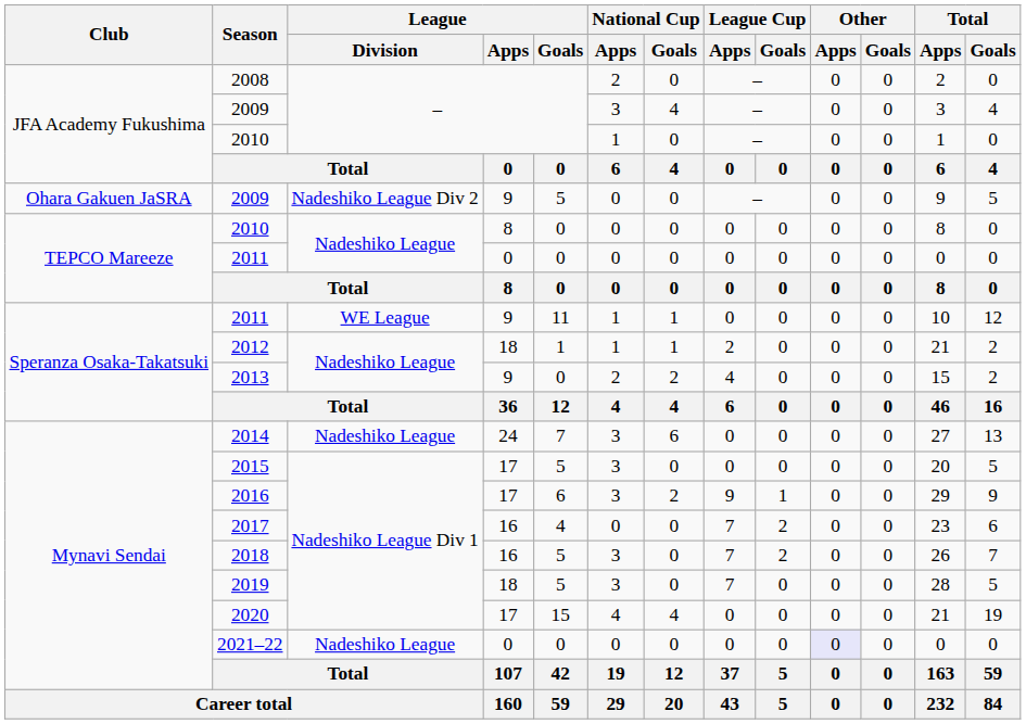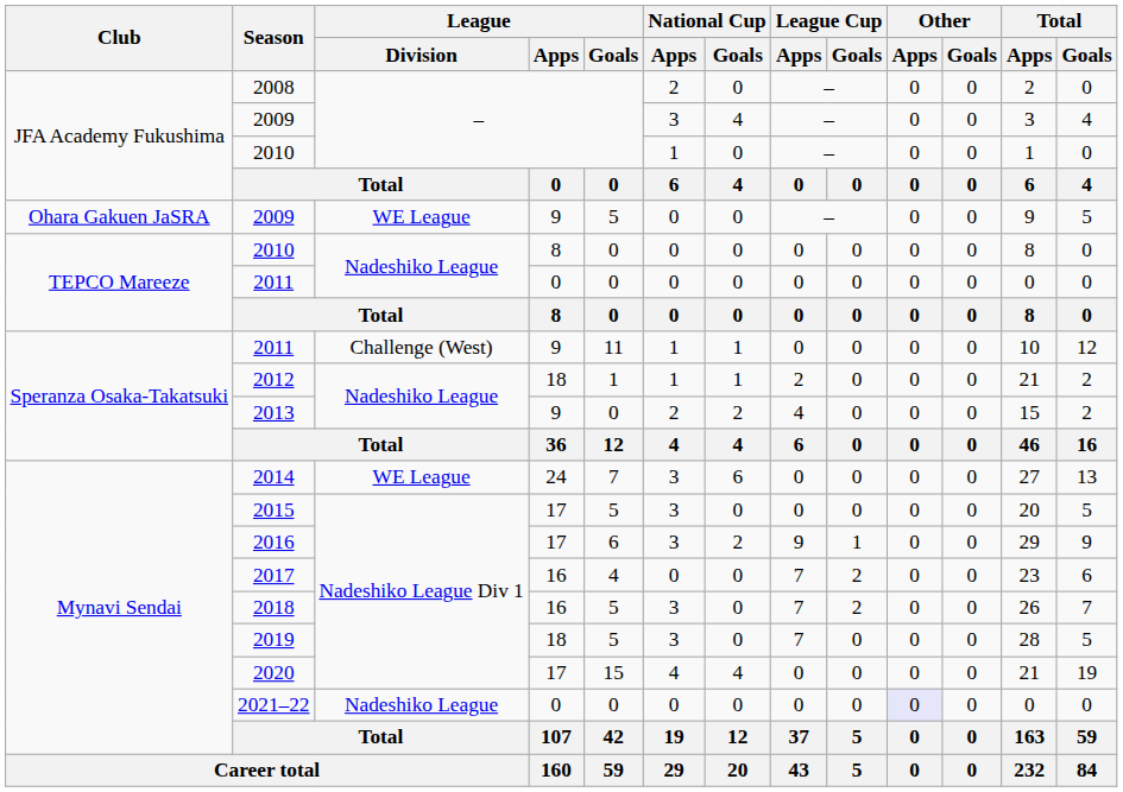 <table class="wikitable" style="text-align: center">
 <tr>
 <th rowspan="2">Club</th>
 <th rowspan="2">Season</th>
 <th colspan="3">League</th>
 <th colspan="2">National Cup</th>
 <th colspan="2">League Cup</th>
 <th colspan="2">Other</th>
 <th colspan="2">Total</th>
 </tr>
 <tr>
 <th>Division</th>
 <th>Apps</th>
 <th>Goals</th>
 <th>Apps</th>
 <th>Goals</th>
 <th>Apps</th>
 <th>Goals</th>
 <th>Apps</th>
 <th>Goals</th>
 <th>Apps</th>
 <th>Goals</th>
 </tr>
 <tr>
 <td rowspan="4">JFA Academy Fukushima</td>
 <td>2008</td>
 <td colspan="3" rowspan="3">–</td>
 <td>2</td>
 <td>0</td>
 <td colspan="2">–</td>
 <td>0</td>
 <td>0</td>
 <td>2</td>
 <td>0</td>
 </tr>
 <tr>
 <td>2009</td>
 <td>3</td>
 <td>4</td>
 <td colspan="2">–</td>
 <td>0</td>
 <td>0</td>
 <td>3</td>
 <td>4</td>
 </tr>
 <tr>
 <td>2010</td>
 <td>1</td>
 <td>0</td>
 <td colspan="2">–</td>
 <td>0</td>
 <td>0</td>
 <td>1</td>
 <td>0</td>
 </tr>
 <tr>
 <th colspan=2>Total</th>
 <th>0</th>
 <th>0</th>
 <th>6</th>
 <th>4</th>
 <th>0</th>
 <th>0</th>
 <th>0</th>
 <th>0</th>
 <th>6</th>
 <th>4</th>
 </tr>
 <tr>
 <td><a href='#'>Ohara Gakuen JaSRA</a></td>
 <td><a href='#'>2009</a></td>
-<td><a href='#'>Nadeshiko League</a> Div 2</td>
+<td><a href='#'>WE League</a></td>
 <td>9</td>
 <td>5</td>
 <td>0</td>
 <td>0</td>
 <td colspan="2">–</td>
 <td>0</td>
 <td>0</td>
 <td>9</td>
 <td>5</td>
 </tr>
 <tr>
 <td rowspan="3"><a href='#'>TEPCO Mareeze</a></td>
 <td><a href='#'>2010</a></td>
 <td rowspan="2"><a href='#'>Nadeshiko League</a></td>
 <td>8</td>
 <td>0</td>
 <td>0</td>
 <td>0</td>
 <td>0</td>
 <td>0</td>
 <td>0</td>
 <td>0</td>
 <td>8</td>
 <td>0</td>
 </tr>
 <tr>
 <td><a href='#'>2011</a></td>
 <td>0</td>
 <td>0</td>
 <td>0</td>
 <td>0</td>
 <td>0</td>
 <td>0</td>
 <td>0</td>
 <td>0</td>
 <td>0</td>
 <td>0</td>
 </tr>
 <tr>
 <th colspan=2>Total</th>
 <th>8</th>
 <th>0</th>
 <th>0</th>
 <th>0</th>
 <th>0</th>
 <th>0</th>
 <th>0</th>
 <th>0</th>
 <th>8</th>
 <th>0</th>
 </tr>
 <tr>
 <td rowspan="4"><a href='#'>Speranza Osaka-Takatsuki</a></td>
 <td><a href='#'>2011</a></td>
-<td><a href='#'>WE League</a></td>
+<td>Challenge (West)</td>
 <td>9</td>
 <td>11</td>
 <td>1</td>
 <td>1</td>
 <td>0</td>
 <td>0</td>
 <td>0</td>
 <td>0</td>
 <td>10</td>
 <td>12</td>
 </tr>
 <tr>
 <td><a href='#'>2012</a></td>
 <td rowspan="2"><a href='#'>Nadeshiko League</a></td>
 <td>18</td>
 <td>1</td>
 <td>1</td>
 <td>1</td>
 <td>2</td>
 <td>0</td>
 <td>0</td>
 <td>0</td>
 <td>21</td>
 <td>2</td>
 </tr>
 <tr>
 <td><a href='#'>2013</a></td>
 <td>9</td>
 <td>0</td>
 <td>2</td>
 <td>2</td>
 <td>4</td>
 <td>0</td>
 <td>0</td>
 <td>0</td>
 <td>15</td>
 <td>2</td>
 </tr>
 <tr>
 <th colspan=2>Total</th>
 <th>36</th>
 <th>12</th>
 <th>4</th>
 <th>4</th>
 <th>6</th>
 <th>0</th>
 <th>0</th>
 <th>0</th>
 <th>46</th>
 <th>16</th>
 </tr>
 <tr>
 <td rowspan="9"><a href='#'>Mynavi Sendai</a></td>
 <td><a href='#'>2014</a></td>
-<td><a href='#'>Nadeshiko League</a></td>
+<td><a href='#'>WE League</a></td>
 <td>24</td>
 <td>7</td>
 <td>3</td>
 <td>6</td>
 <td>0</td>
 <td>0</td>
 <td>0</td>
 <td>0</td>
 <td>27</td>
 <td>13</td>
 </tr>
 <tr>
 <td><a href='#'>2015</a></td>
 <td rowspan="6"><a href='#'>Nadeshiko League</a> Div 1</td>
 <td>17</td>
 <td>5</td>
 <td>3</td>
 <td>0</td>
 <td>0</td>
 <td>0</td>
 <td>0</td>
 <td>0</td>
 <td>20</td>
 <td>5</td>
 </tr>
 <tr>
 <td><a href='#'>2016</a></td>
 <td>17</td>
 <td>6</td>
 <td>3</td>
 <td>2</td>
 <td>9</td>
 <td>1</td>
 <td>0</td>
 <td>0</td>
 <td>29</td>
 <td>9</td>
 </tr>
 <tr>
 <td><a href='#'>2017</a></td>
 <td>16</td>
 <td>4</td>
 <td>0</td>
 <td>0</td>
 <td>7</td>
 <td>2</td>
 <td>0</td>
 <td>0</td>
 <td>23</td>
 <td>6</td>
 </tr>
 <tr>
 <td><a href='#'>2018</a></td>
 <td>16</td>
 <td>5</td>
 <td>3</td>
 <td>0</td>
 <td>7</td>
 <td>2</td>
 <td>0</td>
 <td>0</td>
 <td>26</td>
 <td>7</td>
 </tr>
 <tr>
 <td><a href='#'>2019</a></td>
 <td>18</td>
 <td>5</td>
 <td>3</td>
 <td>0</td>
 <td>7</td>
 <td>0</td>
 <td>0</td>
 <td>0</td>
 <td>28</td>
 <td>5</td>
 </tr>
 <tr>
 <td><a href='#'>2020</a></td>
 <td>17</td>
 <td>15</td>
 <td>4</td>
 <td>4</td>
 <td>0</td>
 <td>0</td>
 <td>0</td>
 <td>0</td>
 <td>21</td>
 <td>19</td>
 </tr>
 <tr>
 <td><a href='#'>2021–22</a></td>
 <td><a href='#'>Nadeshiko League</a></td>
 <td>0</td>
 <td>0</td>
 <td>0</td>
 <td>0</td>
 <td>0</td>
 <td>0</td>
 <td style="background: lavender;">0</td>
 <td>0</td>
 <td>0</td>
 <td>0</td>
 </tr>
 <tr>
 <th colspan=2>Total</th>
 <th>107</th>
 <th>42</th>
 <th>19</th>
 <th>12</th>
 <th>37</th>
 <th>5</th>
 <th>0</th>
 <th>0</th>
 <th>163</th>
 <th>59</th>
 </tr>
 <tr>
 <th colspan=3>Career total</th>
 <th>160</th>
 <th>59</th>
 <th>29</th>
 <th>20</th>
 <th>43</th>
 <th>5</th>
 <th>0</th>
 <th>0</th>
 <th>232</th>
 <th>84</th>
 </tr>
 </table>
